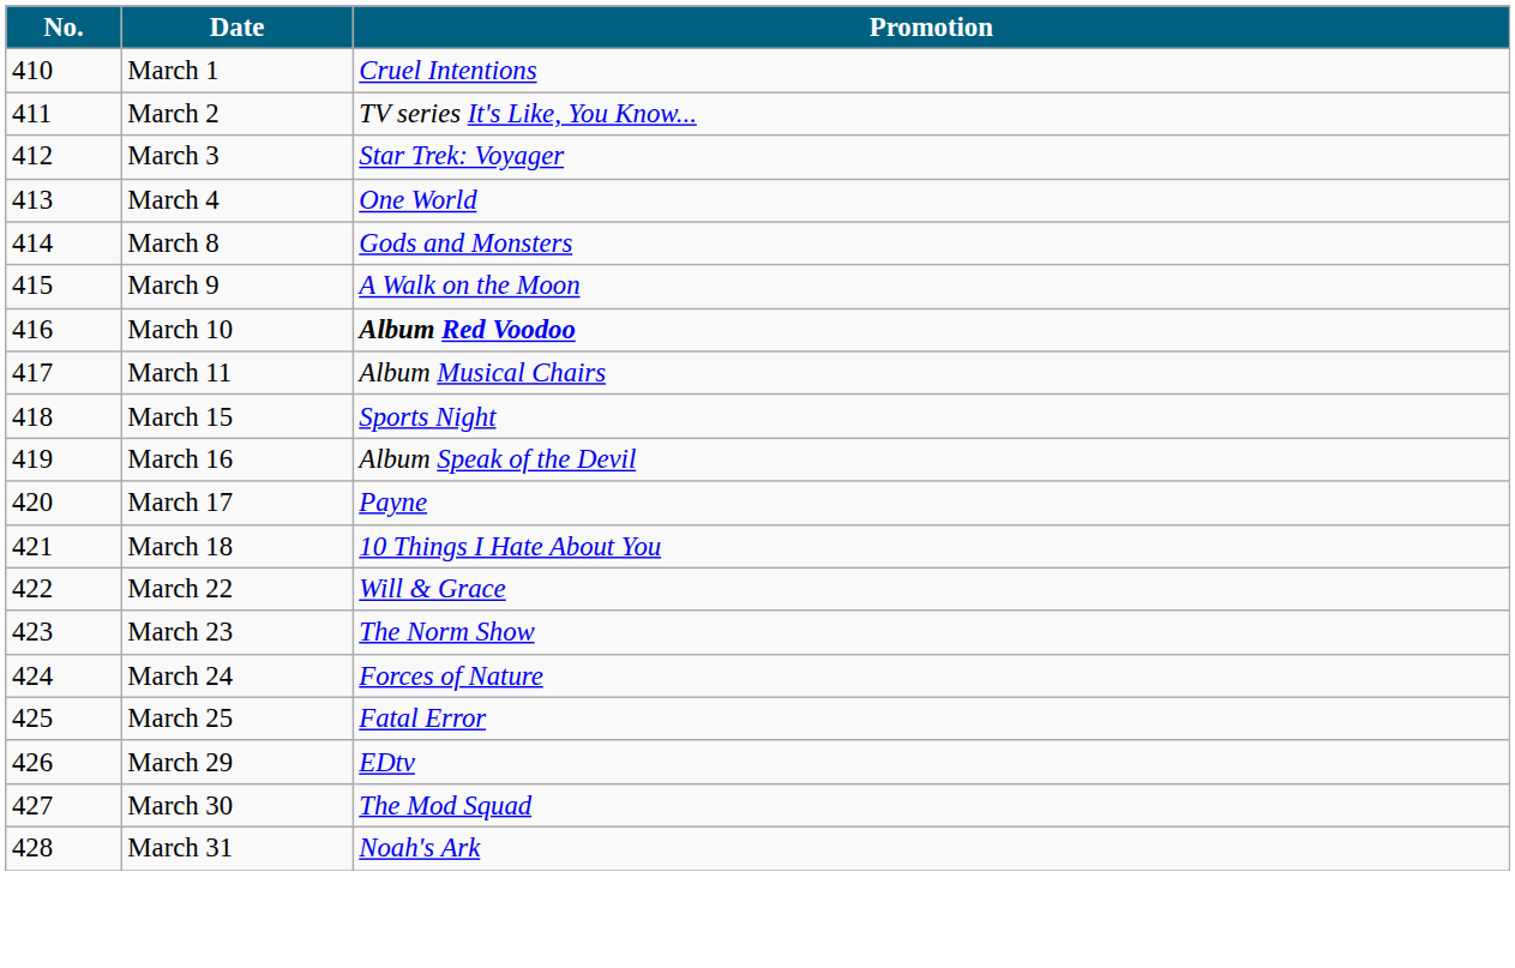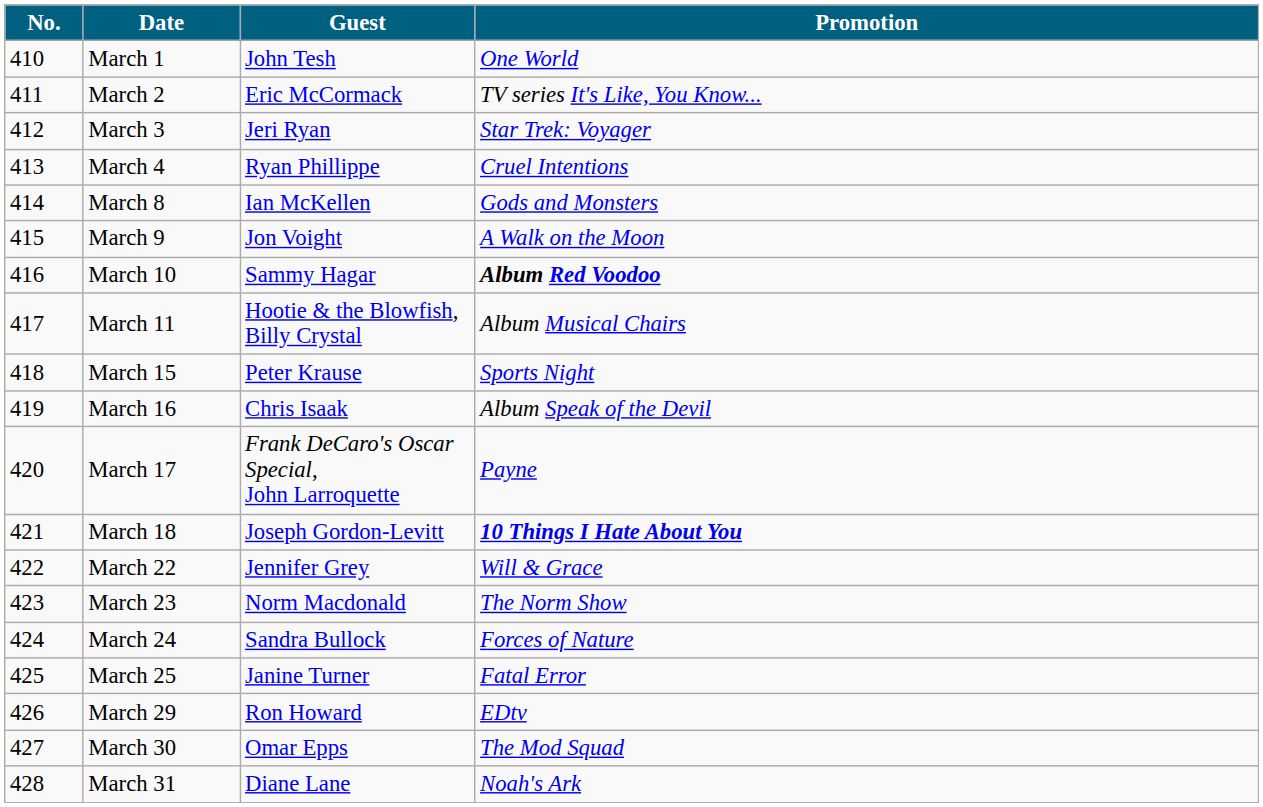 <table class="wikitable" width="100%">
 <tr>
 <th width="5%" style="background:#006080; color:white"><abbr>No.</abbr></th>
 <th width="10%" style="background:#006080; color:white">Date</th>
+<th width="15%" style="background:#006080; color:white">Guest</th>
 <th width="50%" style="background:#006080; color:white">Promotion</th>
 </tr>
 <tr>
 <td>410</td>
 <td>March 1</td>
-<td><em><a href='#'>Cruel Intentions</a></em></td>
+<td><a href='#'>John Tesh</a></td>
+<td><em><a href='#'>One World</a></em></td>
 </tr>
 <tr>
 <td>411</td>
 <td>March 2</td>
+<td><a href='#'>Eric McCormack</a></td>
 <td><em>TV series <a href='#'>It's Like, You Know...</a></em></td>
 </tr>
 <tr>
 <td>412</td>
 <td>March 3</td>
+<td><a href='#'>Jeri Ryan</a></td>
 <td><em><a href='#'>Star Trek: Voyager</a></em></td>
 </tr>
 <tr>
 <td>413</td>
 <td>March 4</td>
-<td><em><a href='#'>One World</a></em></td>
+<td><a href='#'>Ryan Phillippe</a></td>
+<td><em><a href='#'>Cruel Intentions</a></em></td>
 </tr>
 <tr>
 <td>414</td>
 <td>March 8</td>
+<td><a href='#'>Ian McKellen</a></td>
 <td><em><a href='#'>Gods and Monsters</a></em></td>
 </tr>
 <tr>
 <td>415</td>
 <td>March 9</td>
+<td><a href='#'>Jon Voight</a></td>
 <td><em><a href='#'>A Walk on the Moon</a></em></td>
 </tr>
 <tr>
 <td>416</td>
 <td>March 10</td>
+<td><a href='#'>Sammy Hagar</a></td>
 <td><strong><em>Album <a href='#'>Red Voodoo</a></em></strong></td>
 </tr>
 <tr>
 <td>417</td>
 <td>March 11</td>
+<td><a href='#'>Hootie & the Blowfish</a>, <a href='#'>Billy Crystal</a></td>
 <td><em>Album <a href='#'>Musical Chairs</a></em></td>
 </tr>
 <tr>
 <td>418</td>
 <td>March 15</td>
+<td><a href='#'>Peter Krause</a></td>
 <td><em><a href='#'>Sports Night</a></em></td>
 </tr>
 <tr>
 <td>419</td>
 <td>March 16</td>
+<td><a href='#'>Chris Isaak</a></td>
 <td><em>Album <a href='#'>Speak of the Devil</a></em></td>
 </tr>
 <tr>
 <td>420</td>
 <td>March 17</td>
+<td><em>Frank DeCaro's Oscar Special</em>,<br> <a href='#'>John Larroquette</a></td>
 <td><em><a href='#'>Payne</a></em></td>
 </tr>
 <tr>
 <td>421</td>
 <td>March 18</td>
-<td><em><a href='#'>10 Things I Hate About You</a></em></td>
+<td><a href='#'>Joseph Gordon-Levitt</a></td>
+<td><strong><em><a href='#'>10 Things I Hate About You</a></em></strong></td>
 </tr>
 <tr>
 <td>422</td>
 <td>March 22</td>
+<td><a href='#'>Jennifer Grey</a></td>
 <td><em><a href='#'>Will & Grace</a></em></td>
 </tr>
 <tr>
 <td>423</td>
 <td>March 23</td>
+<td><a href='#'>Norm Macdonald</a></td>
 <td><em><a href='#'>The Norm Show</a></em></td>
 </tr>
 <tr>
 <td>424</td>
 <td>March 24</td>
+<td><a href='#'>Sandra Bullock</a></td>
 <td><em><a href='#'>Forces of Nature</a></em></td>
 </tr>
 <tr>
 <td>425</td>
 <td>March 25</td>
+<td><a href='#'>Janine Turner</a></td>
 <td><em><a href='#'>Fatal Error</a></em></td>
 </tr>
 <tr>
 <td>426</td>
 <td>March 29</td>
+<td><a href='#'>Ron Howard</a></td>
 <td><em><a href='#'>EDtv</a></em></td>
 </tr>
 <tr>
 <td>427</td>
 <td>March 30</td>
+<td><a href='#'>Omar Epps</a></td>
 <td><em><a href='#'>The Mod Squad</a></em></td>
 </tr>
 <tr>
 <td>428</td>
 <td>March 31</td>
+<td><a href='#'>Diane Lane</a></td>
 <td><em><a href='#'>Noah's Ark</a></em></td>
 </tr>
 </table>
